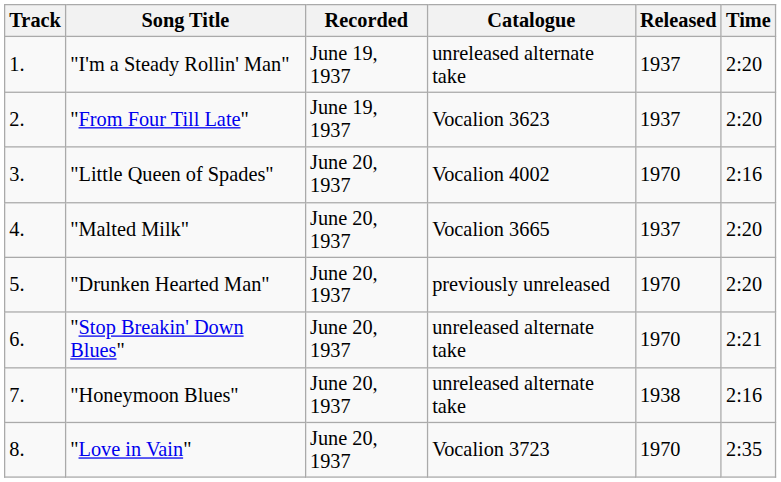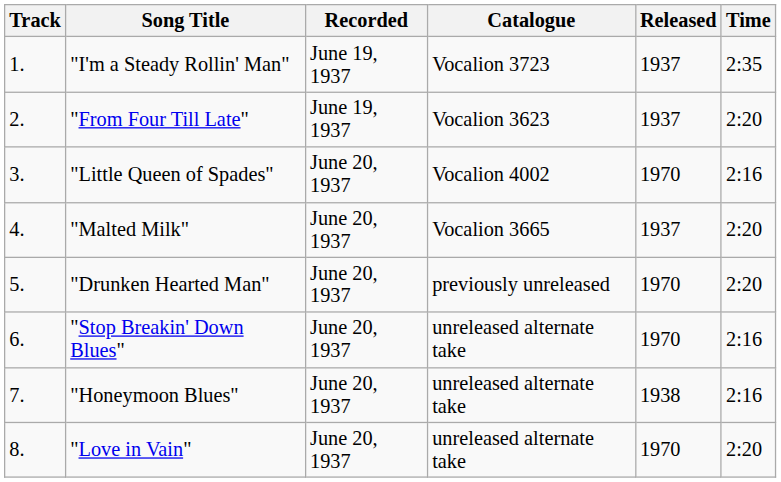 <table class=wikitable>
 <tr>
 <th>Track</th>
 <th>Song Title</th>
 <th>Recorded</th>
 <th>Catalogue</th>
 <th>Released</th>
 <th>Time</th>
 </tr>
 <tr>
 <td>1.</td>
 <td>"I'm a Steady Rollin' Man"</td>
 <td>June 19, 1937</td>
-<td>unreleased alternate take</td>
+<td>Vocalion 3723</td>
 <td>1937</td>
-<td>2:20</td>
+<td>2:35</td>
 </tr>
 <tr>
 <td>2.</td>
 <td>"<a href='#'>From Four Till Late</a>"</td>
 <td>June 19, 1937</td>
 <td>Vocalion 3623</td>
 <td>1937</td>
 <td>2:20</td>
 </tr>
 <tr>
 <td>3.</td>
 <td>"Little Queen of Spades"</td>
 <td>June 20, 1937</td>
 <td>Vocalion 4002</td>
 <td>1970</td>
 <td>2:16</td>
 </tr>
 <tr>
 <td>4.</td>
 <td>"Malted Milk"</td>
 <td>June 20, 1937</td>
 <td>Vocalion 3665</td>
 <td>1937</td>
 <td>2:20</td>
 </tr>
 <tr>
 <td>5.</td>
 <td>"Drunken Hearted Man"</td>
 <td>June 20, 1937</td>
 <td>previously unreleased</td>
 <td>1970</td>
 <td>2:20</td>
 </tr>
 <tr>
 <td>6.</td>
 <td>"<a href='#'>Stop Breakin' Down Blues</a>"</td>
 <td>June 20, 1937</td>
 <td>unreleased alternate take</td>
 <td>1970</td>
-<td>2:21</td>
+<td>2:16</td>
 </tr>
 <tr>
 <td>7.</td>
 <td>"Honeymoon Blues"</td>
 <td>June 20, 1937</td>
 <td>unreleased alternate take</td>
 <td>1938</td>
 <td>2:16</td>
 </tr>
 <tr>
 <td>8.</td>
 <td>"<a href='#'>Love in Vain</a>"</td>
 <td>June 20, 1937</td>
-<td>Vocalion 3723</td>
+<td>unreleased alternate take</td>
 <td>1970</td>
-<td>2:35</td>
+<td>2:20</td>
 </tr>
 </table>
